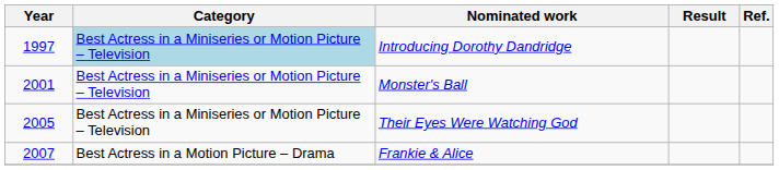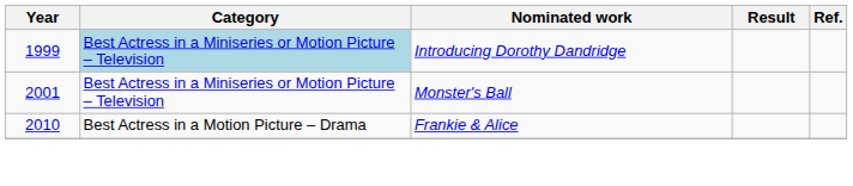 <table class=wikitable>
 <tr>
 <th scope="col" style="width:5em;">Year</th>
 <th scope="col" style="width:26em;">Category</th>
 <th scope="col" style="width:25em;">Nominated work</th>
 <th scope="col" style="width:5em;">Result</th>
 <th>Ref.</th>
 </tr>
 <tr>
-<td style="text-align:center;"><a href='#'>1997</a></td>
+<td style="text-align:center;"><a href='#'>1999</a></td>
 <td style="background: lightblue;"><a href='#'>Best Actress in a Miniseries or Motion Picture – Television</a></td>
 <td><em><a href='#'>Introducing Dorothy Dandridge</a></em></td>
 <td></td>
 <td></td>
 </tr>
 <tr>
 <td style="text-align:center;"><a href='#'>2001</a></td>
 <td><a href='#'>Best Actress in a Miniseries or Motion Picture – Television</a></td>
 <td><em><a href='#'>Monster's Ball</a></em></td>
 <td></td>
 <td></td>
 </tr>
 <tr>
-<td style="text-align:center;"><a href='#'>2005</a></td>
-<td>Best Actress in a Miniseries or Motion Picture – Television</td>
-<td><em><a href='#'>Their Eyes Were Watching God</a></em></td>
-<td></td>
-<td></td>
-</tr>
-<tr>
-<td style="text-align:center;"><a href='#'>2007</a></td>
+<td style="text-align:center;"><a href='#'>2010</a></td>
 <td>Best Actress in a Motion Picture – Drama</td>
 <td><em><a href='#'>Frankie & Alice</a></em></td>
 <td></td>
 <td></td>
 </tr>
 <tr>
 </tr>
 </table>
